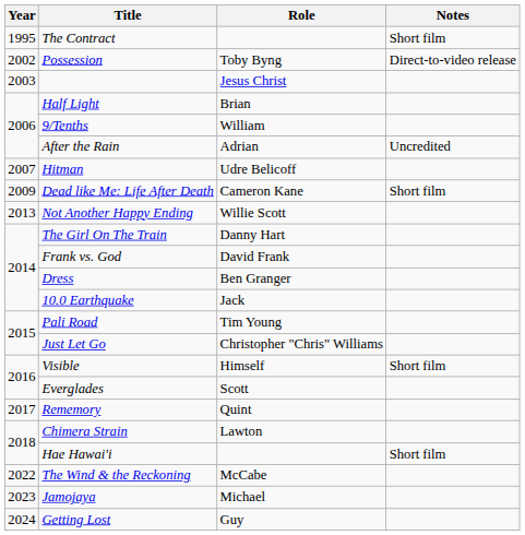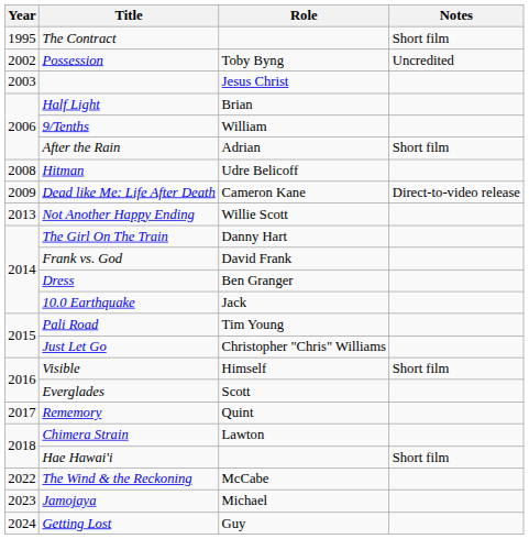 <table class="wikitable sortable">
 <tr>
 <th>Year</th>
 <th>Title</th>
 <th>Role</th>
 <th class=unsortable>Notes</th>
 </tr>
 <tr>
 <td>1995</td>
 <td><em>The Contract</em></td>
 <td></td>
 <td>Short film</td>
 </tr>
 <tr>
 <td>2002</td>
 <td><em><a href='#'>Possession</a></em></td>
 <td>Toby Byng</td>
-<td>Direct-to-video release</td>
+<td>Uncredited</td>
 </tr>
 <tr>
 <td>2003</td>
 <td><em></em></td>
 <td><a href='#'>Jesus Christ</a></td>
 <td></td>
 </tr>
 <tr>
 <td rowspan="3">2006</td>
 <td><em><a href='#'>Half Light</a></em></td>
 <td>Brian</td>
 <td></td>
 </tr>
 <tr>
 <td><em><a href='#'>9/Tenths</a></em></td>
 <td>William</td>
 <td></td>
 </tr>
 <tr>
 <td><em>After the Rain</em></td>
 <td>Adrian</td>
-<td>Uncredited</td>
+<td>Short film</td>
 </tr>
 <tr>
-<td>2007</td>
+<td>2008</td>
 <td><em><a href='#'>Hitman</a></em></td>
 <td>Udre Belicoff</td>
 <td></td>
 </tr>
 <tr>
 <td>2009</td>
 <td><em><a href='#'>Dead like Me: Life After Death</a></em></td>
 <td>Cameron Kane</td>
-<td>Short film</td>
+<td>Direct-to-video release</td>
 </tr>
 <tr>
 <td>2013</td>
 <td><em><a href='#'>Not Another Happy Ending</a></em></td>
 <td>Willie Scott</td>
 <td></td>
 </tr>
 <tr>
 <td rowspan="4">2014</td>
 <td><em><a href='#'>The Girl On The Train</a></em></td>
 <td>Danny Hart</td>
 <td></td>
 </tr>
 <tr>
 <td><em>Frank vs. God</em></td>
 <td>David Frank</td>
 <td></td>
 </tr>
 <tr>
 <td><em><a href='#'>Dress</a></em></td>
 <td>Ben Granger</td>
 <td></td>
 </tr>
 <tr>
 <td><em><a href='#'>10.0 Earthquake</a></em></td>
 <td>Jack</td>
 <td></td>
 </tr>
 <tr>
 <td rowspan="2">2015</td>
 <td><em><a href='#'>Pali Road</a></em></td>
 <td>Tim Young</td>
 <td></td>
 </tr>
 <tr>
 <td><em><a href='#'>Just Let Go</a></em></td>
 <td>Christopher "Chris" Williams</td>
 <td></td>
 </tr>
 <tr>
 <td rowspan="2">2016</td>
 <td><em>Visible</em></td>
 <td>Himself</td>
 <td>Short film</td>
 </tr>
 <tr>
 <td><em>Everglades</em></td>
 <td>Scott</td>
 <td></td>
 </tr>
 <tr>
 <td>2017</td>
 <td><em><a href='#'>Rememory</a></em></td>
 <td>Quint</td>
 <td></td>
 </tr>
 <tr>
 <td rowspan="2">2018</td>
 <td><em><a href='#'>Chimera Strain</a></em></td>
 <td>Lawton</td>
 <td></td>
 </tr>
 <tr>
 <td><em>Hae Hawai'i</em></td>
 <td></td>
 <td>Short film</td>
 </tr>
 <tr>
 <td>2022</td>
 <td><em><a href='#'>The Wind & the Reckoning</a></em></td>
 <td>McCabe</td>
 <td></td>
 </tr>
 <tr>
 <td>2023</td>
 <td><em><a href='#'>Jamojaya</a></em></td>
 <td>Michael</td>
 <td></td>
 </tr>
 <tr>
 <td>2024</td>
 <td><em><a href='#'>Getting Lost</a></em></td>
 <td>Guy</td>
 <td></td>
 </tr>
 </table>
